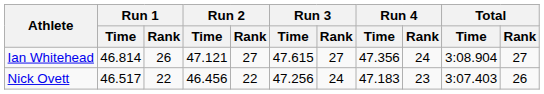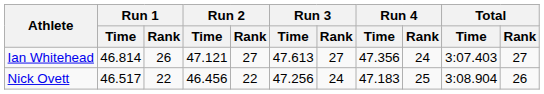 <table class="wikitable" border="1" style="font-size:90%">
 <tr>
 <th rowspan="2">Athlete</th>
 <th colspan="2">Run 1</th>
 <th colspan="2">Run 2</th>
 <th colspan="2">Run 3</th>
 <th colspan="2">Run 4</th>
 <th colspan="2">Total</th>
 </tr>
 <tr>
 <th>Time</th>
 <th>Rank</th>
 <th>Time</th>
 <th>Rank</th>
 <th>Time</th>
 <th>Rank</th>
 <th>Time</th>
 <th>Rank</th>
 <th>Time</th>
 <th>Rank</th>
 </tr>
 <tr>
 <td><a href='#'>Ian Whitehead</a></td>
 <td align="center">46.814</td>
 <td align="center">26</td>
 <td align="center">47.121</td>
 <td align="center">27</td>
-<td align="center">47.615</td>
+<td align="center">47.613</td>
 <td align="center">27</td>
 <td align="center">47.356</td>
 <td align="center">24</td>
-<td align="center">3:08.904</td>
+<td align="center">3:07.403</td>
 <td align="center">27</td>
 </tr>
 <tr>
 <td><a href='#'>Nick Ovett</a></td>
 <td align="center">46.517</td>
 <td align="center">22</td>
 <td align="center">46.456</td>
 <td align="center">22</td>
 <td align="center">47.256</td>
 <td align="center">24</td>
 <td align="center">47.183</td>
-<td align="center">23</td>
-<td align="center">3:07.403</td>
+<td align="center">25</td>
+<td align="center">3:08.904</td>
 <td align="center">26</td>
 </tr>
 </table>
